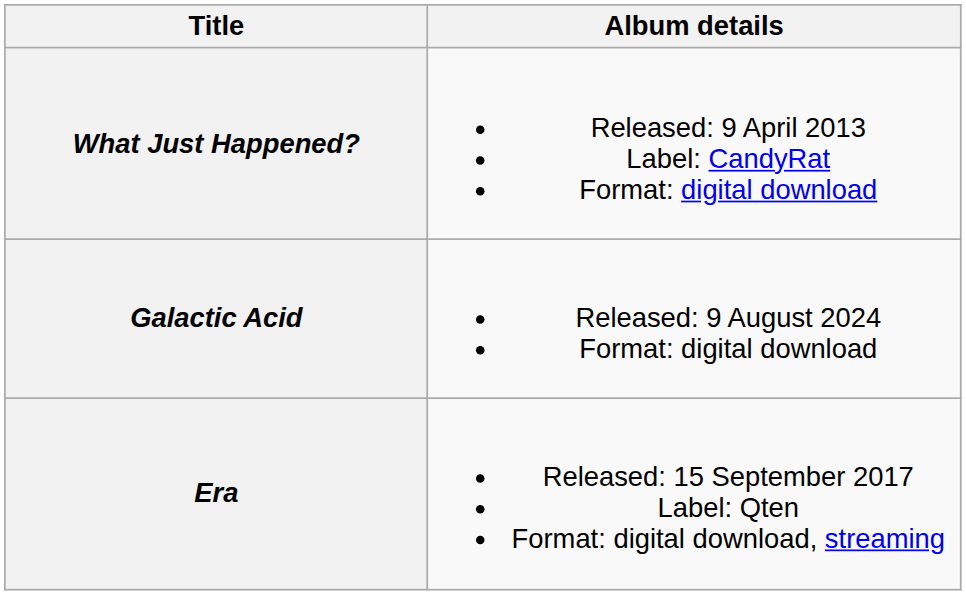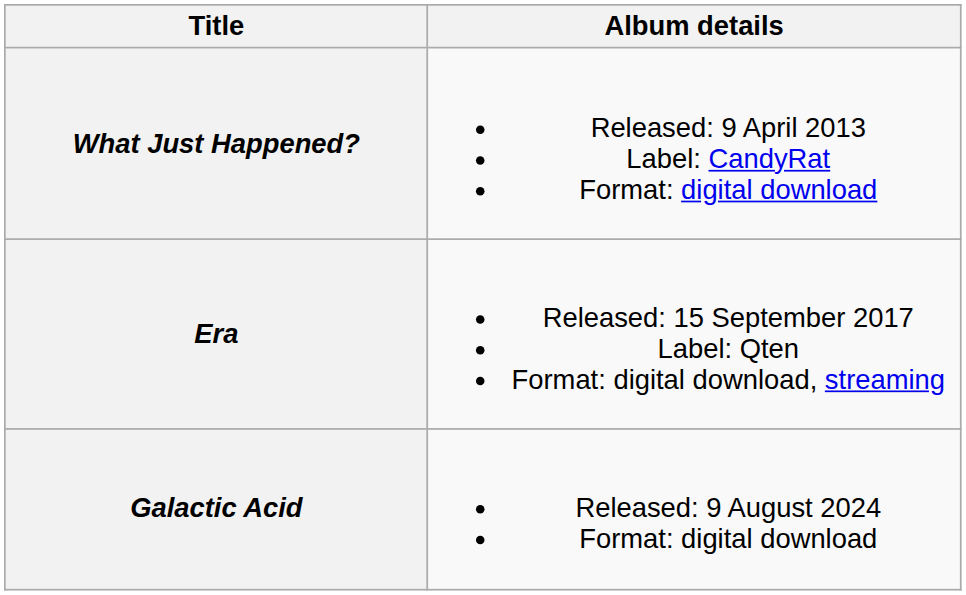 <table class="wikitable plainrowheaders" style="text-align:center">
 <tr>
 <th scope="col" style="width:15em;">Title</th>
 <th scope="col" style="width:19em;">Album details</th>
 </tr>
 <tr>
 <th scope="row"><em>What Just Happened?</em></th>
 <td><br><ul><li>Released: 9 April 2013</li><li>Label: <a href='#'>CandyRat</a></li><li>Format: <a href='#'>digital download</a></li></ul></td>
 </tr>
 <tr>
+<th scope="row"><em>Era</em></th>
+<td><br><ul><li>Released: 15 September 2017</li><li>Label: Qten</li><li>Format: digital download, <a href='#'>streaming</a></li></ul></td>
+</tr>
+<tr>
 <th scope="row"><em>Galactic Acid</em></th>
 <td><br><ul><li>Released: 9 August 2024</li><li>Format: digital download</li></ul></td>
 </tr>
-<tr>
-<th scope="row"><em>Era</em></th>
-<td><br><ul><li>Released: 15 September 2017</li><li>Label: Qten</li><li>Format: digital download, <a href='#'>streaming</a></li></ul></td>
-</tr>
 </table>
